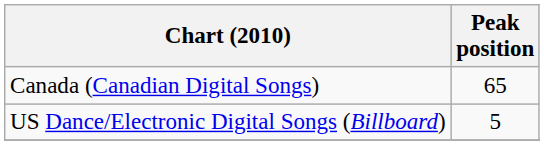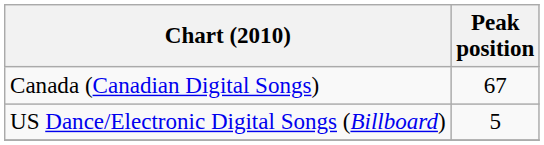 <table class="wikitable sortable plainrowheaders" style="text-align:center">
 <tr>
 <th>Chart (2010)</th>
 <th>Peak<br>position</th>
 </tr>
 <tr>
 <td align="left">Canada (<a href='#'>Canadian Digital Songs</a>)</td>
-<td style="text-align:center;">65</td>
+<td style="text-align:center;">67</td>
 </tr>
 <tr>
 <td align="left">US <a href='#'>Dance/Electronic Digital Songs</a> (<em><a href='#'>Billboard</a></em>)</td>
 <td style="text-align:center;">5</td>
 </tr>
 <tr>
 </tr>
 </table>
